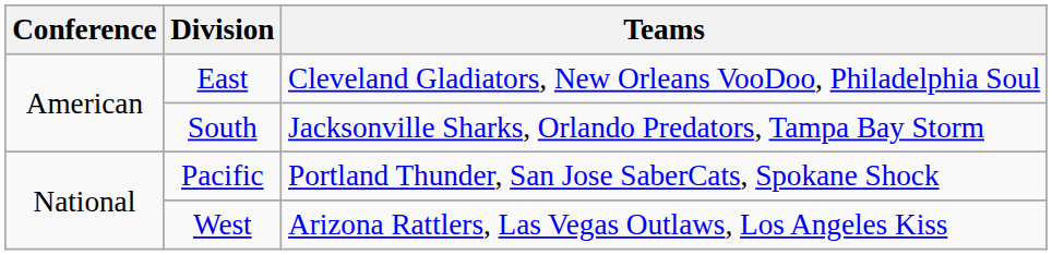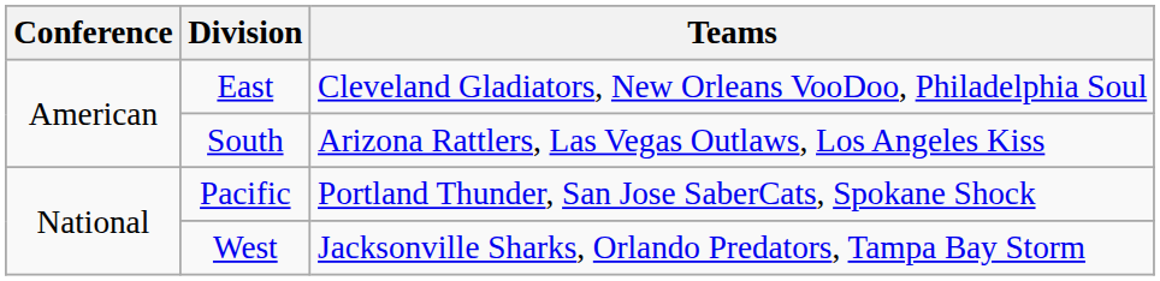 <table class="wikitable" style="font-size: 95%;">
 <tr>
 <th>Conference</th>
 <th>Division</th>
 <th>Teams</th>
 </tr>
 <tr>
 <td align="center" rowspan=2>American</td>
 <td align="center"><a href='#'>East</a></td>
 <td><a href='#'>Cleveland Gladiators</a>, <a href='#'>New Orleans VooDoo</a>, <a href='#'>Philadelphia Soul</a></td>
 </tr>
 <tr>
 <td align="center"><a href='#'>South</a></td>
-<td><a href='#'>Jacksonville Sharks</a>, <a href='#'>Orlando Predators</a>, <a href='#'>Tampa Bay Storm</a></td>
+<td><a href='#'>Arizona Rattlers</a>, <a href='#'>Las Vegas Outlaws</a>, <a href='#'>Los Angeles Kiss</a></td>
 </tr>
 <tr>
 <td align="center" rowspan=2>National</td>
 <td align="center"><a href='#'>Pacific</a></td>
 <td><a href='#'>Portland Thunder</a>, <a href='#'>San Jose SaberCats</a>, <a href='#'>Spokane Shock</a></td>
 </tr>
 <tr>
 <td align="center"><a href='#'>West</a></td>
-<td><a href='#'>Arizona Rattlers</a>, <a href='#'>Las Vegas Outlaws</a>, <a href='#'>Los Angeles Kiss</a></td>
+<td><a href='#'>Jacksonville Sharks</a>, <a href='#'>Orlando Predators</a>, <a href='#'>Tampa Bay Storm</a></td>
 </tr>
 </table>
